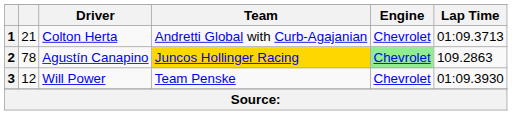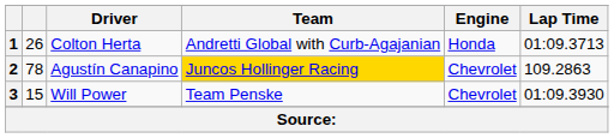 <table class="wikitable" style="font-size:95%;">
 <tr>
 </tr>
 <tr>
 <th></th>
 <th></th>
 <th>Driver</th>
 <th>Team</th>
 <th>Engine</th>
 <th>Lap Time</th>
 </tr>
 <tr>
 <th>1</th>
-<td align="center">21</td>
+<td align="center">26</td>
 <td> <a href='#'>Colton Herta</a> <strong></strong></td>
 <td><a href='#'>Andretti Global</a> with <a href='#'>Curb-Agajanian</a></td>
-<td><a href='#'>Chevrolet</a></td>
+<td><a href='#'>Honda</a></td>
 <td>01:09.3713</td>
 </tr>
 <tr>
 <th>2</th>
 <td align="center">78</td>
 <td> <a href='#'>Agustín Canapino</a></td>
 <td style="background: gold;"><a href='#'>Juncos Hollinger Racing</a></td>
-<td style="background: lightgreen;"><a href='#'>Chevrolet</a></td>
+<td><a href='#'>Chevrolet</a></td>
 <td>109.2863</td>
 </tr>
 <tr>
 <th>3</th>
-<td align="center">12</td>
+<td align="center">15</td>
 <td> <a href='#'>Will Power</a> <strong></strong></td>
 <td><a href='#'>Team Penske</a></td>
 <td><a href='#'>Chevrolet</a></td>
 <td>01:09.3930</td>
 </tr>
 <tr>
 </tr>
 <tr class="sortbottom">
 <th colspan="6">Source:</th>
 </tr>
 </table>
